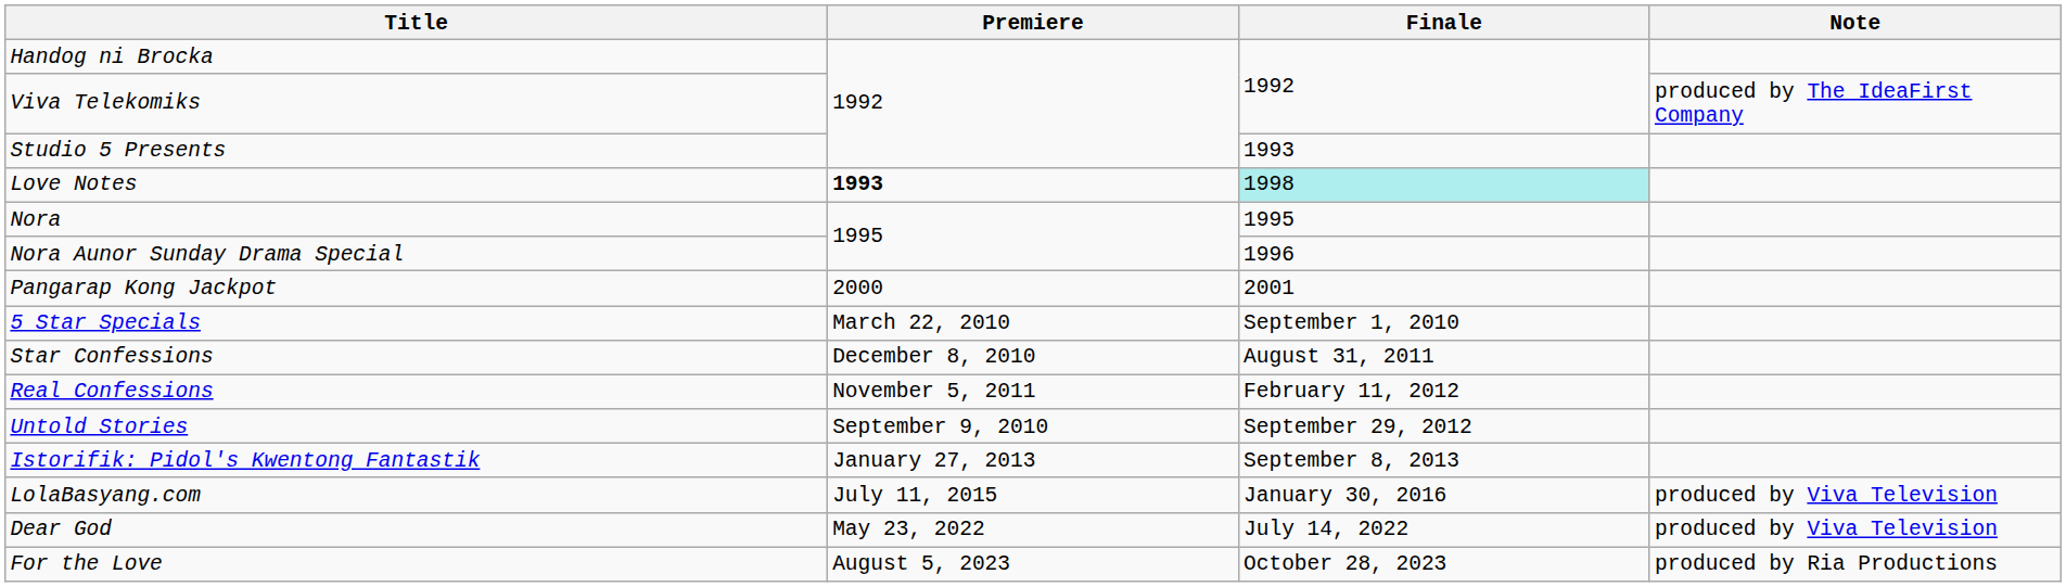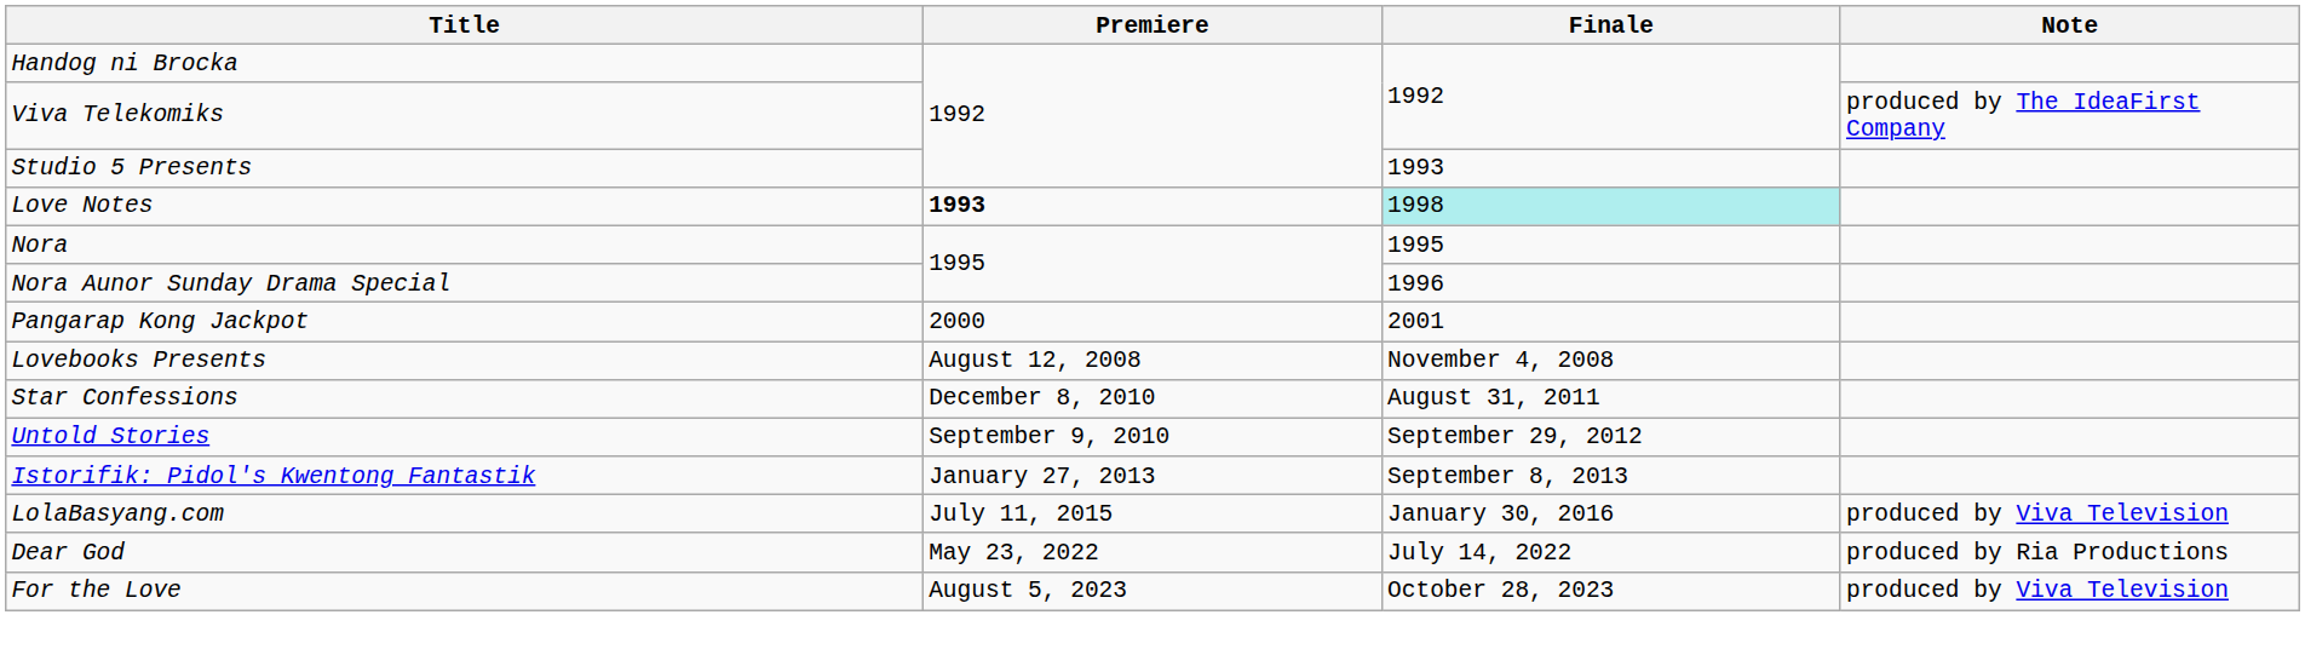 <table class="wikitable sortable" width="100%">
 <tr>
 <th style="width:40%;">Title</th>
 <th style="width:20%;">Premiere</th>
 <th style="width:20%;">Finale</th>
 <th style="width:20%;">Note</th>
 </tr>
 <tr>
 <td><em>Handog ni Brocka</em></td>
 <td rowspan="3">1992</td>
 <td rowspan="2">1992</td>
 <td></td>
 </tr>
 <tr>
 <td><em>Viva Telekomiks</em></td>
 <td>produced by <a href='#'>The IdeaFirst Company</a></td>
 </tr>
 <tr>
 <td><em>Studio 5 Presents</em></td>
 <td>1993</td>
 <td></td>
 </tr>
 <tr>
 <td><em>Love Notes</em></td>
 <td><strong>1993</strong></td>
 <td style="background: paleturquoise;">1998</td>
 <td></td>
 </tr>
 <tr>
 <td><em>Nora</em></td>
 <td rowspan="2">1995</td>
 <td>1995</td>
 <td></td>
 </tr>
 <tr>
 <td><em>Nora Aunor Sunday Drama Special</em></td>
 <td>1996</td>
 <td></td>
 </tr>
 <tr>
 <td><em>Pangarap Kong Jackpot</em></td>
 <td>2000</td>
 <td>2001</td>
 <td></td>
 </tr>
 <tr>
-<td><em><a href='#'>5 Star Specials</a></em></td>
-<td>March 22, 2010</td>
-<td>September 1, 2010</td>
+<td><em>Lovebooks Presents</em></td>
+<td>August 12, 2008</td>
+<td>November 4, 2008</td>
 <td></td>
 </tr>
 <tr>
 <td><em>Star Confessions</em></td>
 <td>December 8, 2010</td>
 <td>August 31, 2011</td>
-<td></td>
-</tr>
-<tr>
-<td><em><a href='#'>Real Confessions</a></em></td>
-<td>November 5, 2011</td>
-<td>February 11, 2012</td>
 <td></td>
 </tr>
 <tr>
 <td><em><a href='#'>Untold Stories</a></em></td>
 <td>September 9, 2010</td>
 <td>September 29, 2012</td>
 <td></td>
 </tr>
 <tr>
 <td><em><a href='#'>Istorifik: Pidol's Kwentong Fantastik</a></em></td>
 <td>January 27, 2013</td>
 <td>September 8, 2013</td>
 <td></td>
 </tr>
 <tr>
 <td><em>LolaBasyang.com</em></td>
 <td>July 11, 2015</td>
 <td>January 30, 2016</td>
 <td>produced by <a href='#'>Viva Television</a></td>
 </tr>
 <tr>
 <td><em>Dear God</em></td>
 <td>May 23, 2022</td>
 <td>July 14, 2022</td>
-<td>produced by <a href='#'>Viva Television</a></td>
+<td>produced by Ria Productions</td>
 </tr>
 <tr>
 <td><em>For the Love</em></td>
 <td>August 5, 2023</td>
 <td>October 28, 2023</td>
-<td>produced by Ria Productions</td>
+<td>produced by <a href='#'>Viva Television</a></td>
 </tr>
 </table>
